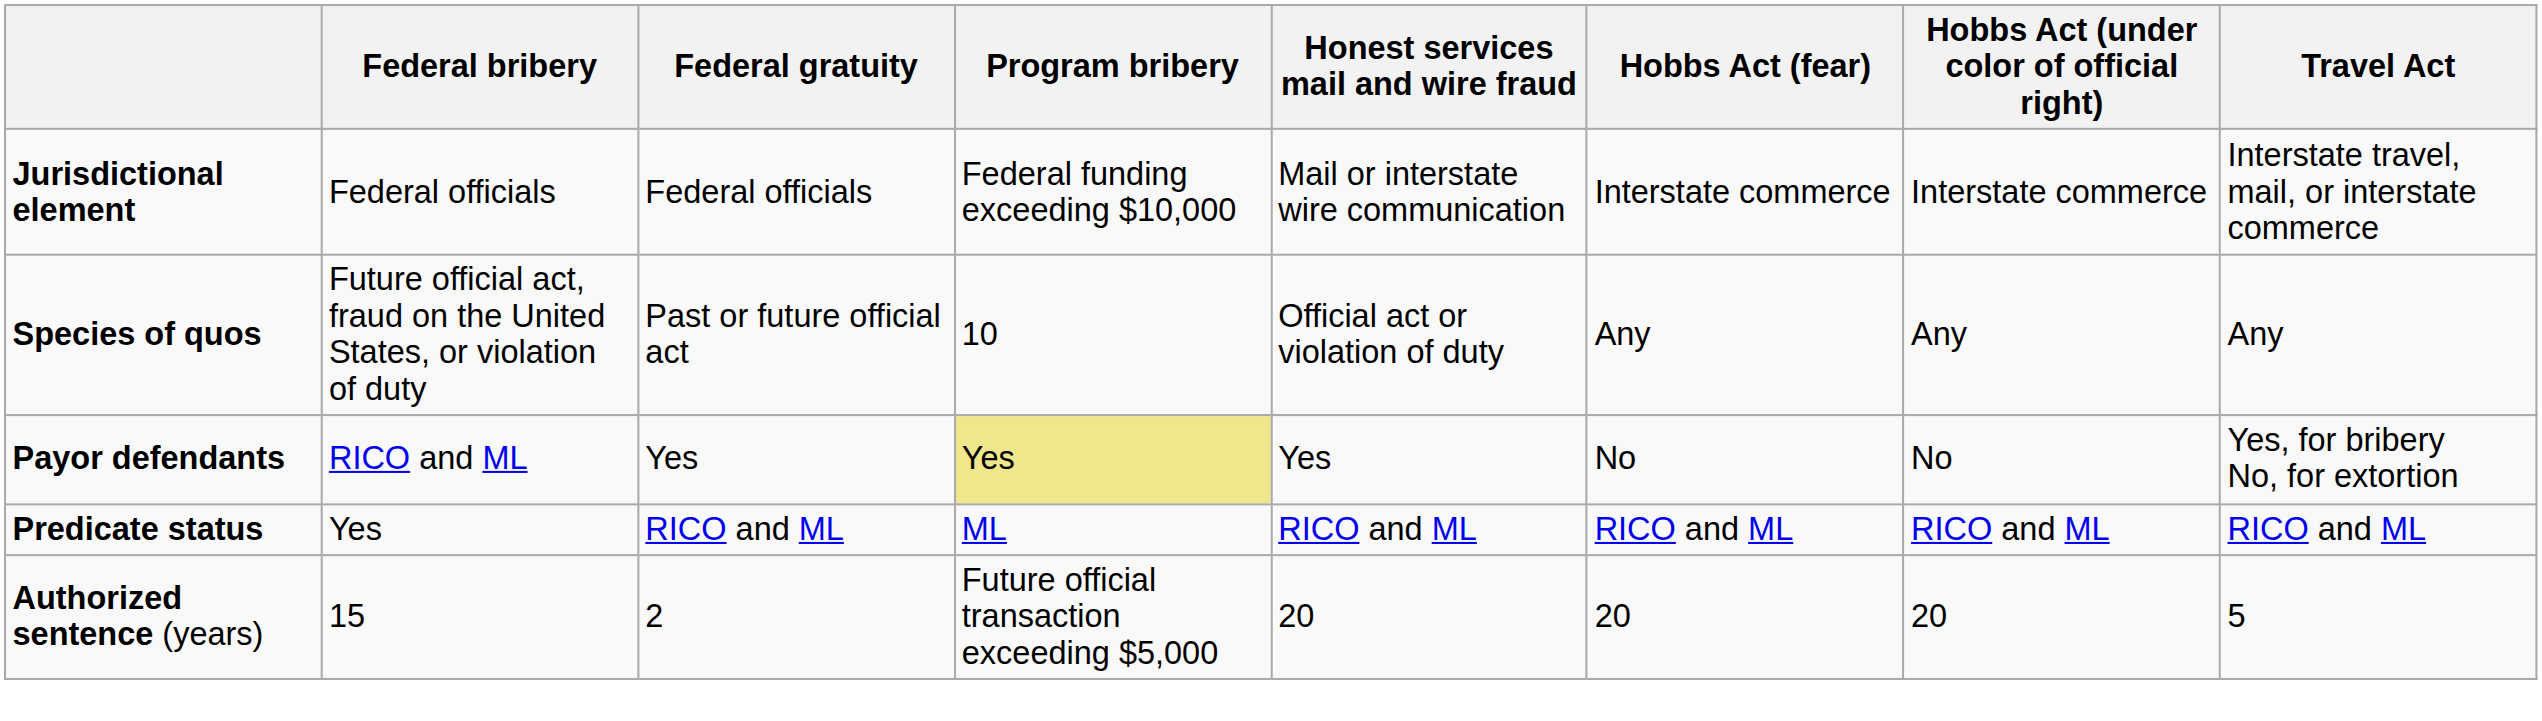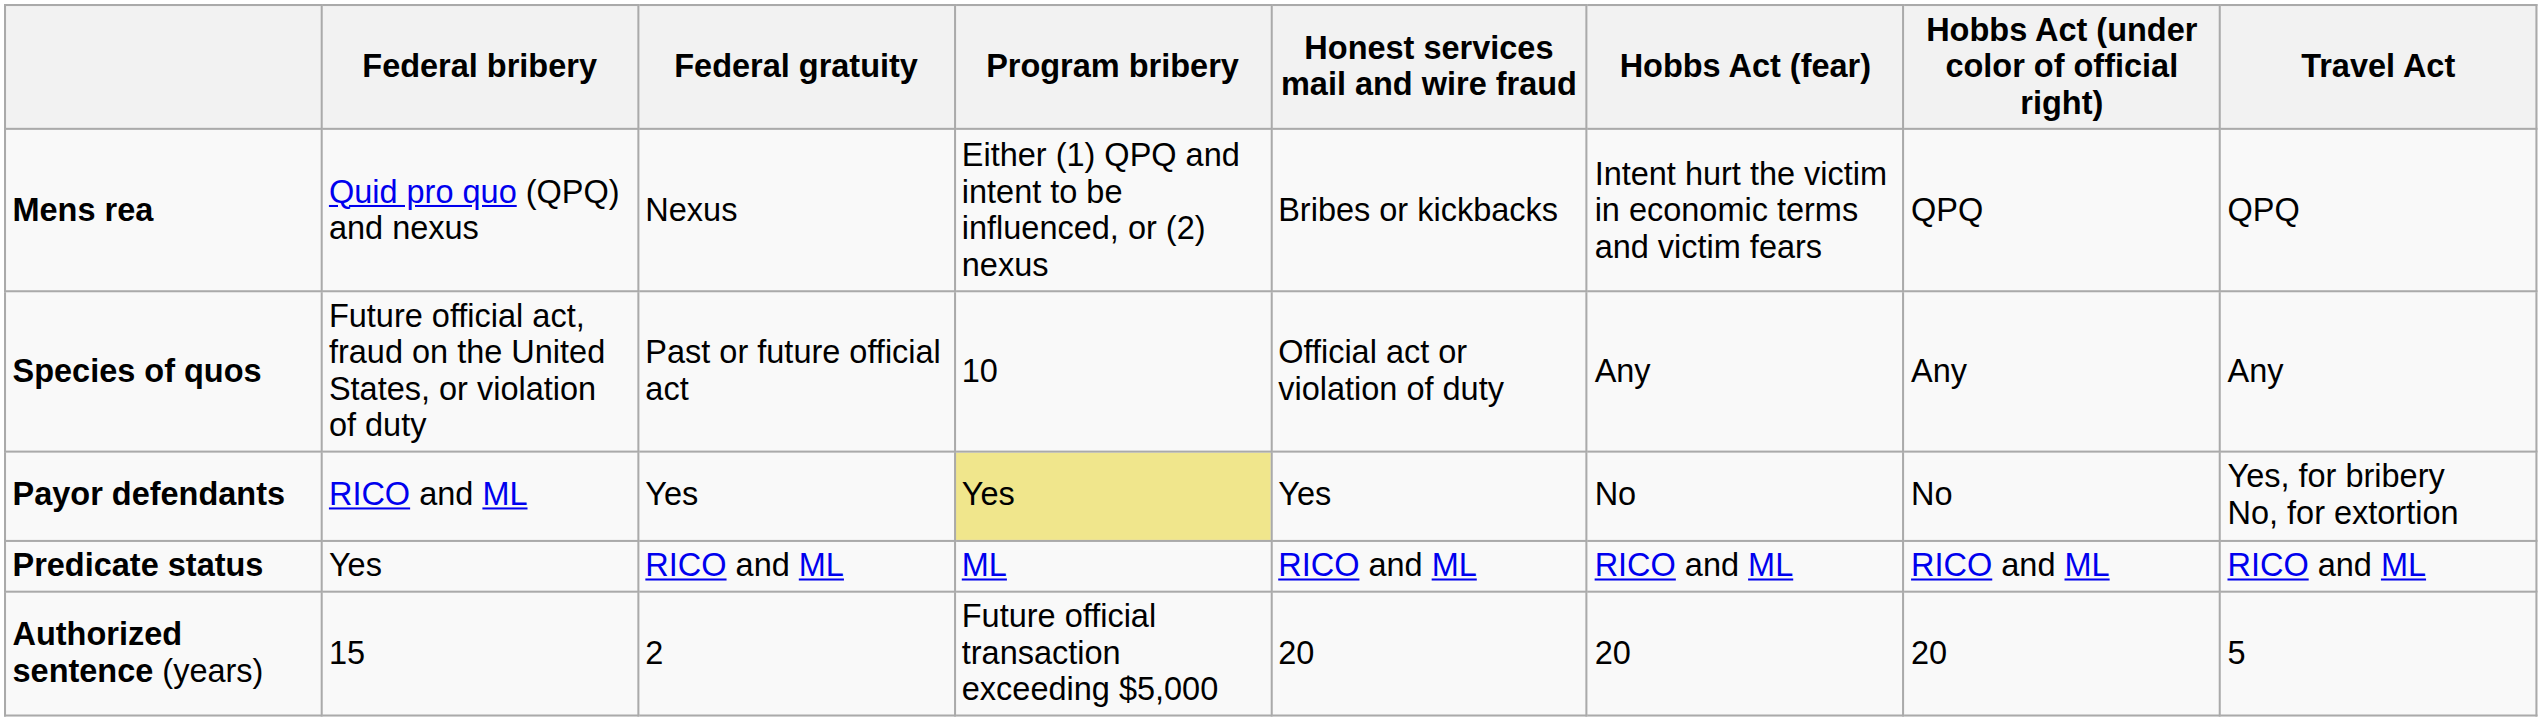 <table class="wikitable sortable">
 <tr>
 <th scope=col class="unsortable" width="12.5%"></th>
 <th scope=col class="unsortable" width="12.5%">Federal bribery</th>
 <th scope=col class="unsortable" width="12.5%">Federal gratuity</th>
 <th scope=col class="unsortable" width="12.5%">Program bribery</th>
 <th scope=col class="unsortable" width="12.5%">Honest services mail and wire fraud</th>
 <th scope=col class="unsortable" width="12.5%">Hobbs Act (fear)</th>
 <th scope=col class="unsortable" width="12.5%">Hobbs Act (under color of official right)</th>
 <th scope=col class="unsortable" width="12.5%">Travel Act</th>
 </tr>
 <tr>
-<td><strong>Jurisdictional element</strong></td>
-<td>Federal officials</td>
-<td>Federal officials</td>
-<td>Federal funding exceeding $10,000</td>
-<td>Mail or interstate wire communication</td>
-<td>Interstate commerce</td>
-<td>Interstate commerce</td>
-<td>Interstate travel, mail, or interstate commerce</td>
+<td><strong>Mens rea</strong></td>
+<td><a href='#'>Quid pro quo</a> (QPQ) and nexus</td>
+<td>Nexus</td>
+<td>Either (1) QPQ and intent to be influenced, or (2) nexus</td>
+<td>Bribes or kickbacks</td>
+<td>Intent hurt the victim in economic terms and victim fears</td>
+<td>QPQ</td>
+<td>QPQ</td>
 </tr>
 <tr>
 <td><strong>Species of quos</strong></td>
 <td>Future official act, fraud on the United States, or violation of duty</td>
 <td>Past or future official act</td>
 <td>10</td>
 <td>Official act or violation of duty</td>
 <td>Any</td>
 <td>Any</td>
 <td>Any</td>
 </tr>
 <tr>
 <td><strong>Payor defendants</strong></td>
 <td><a href='#'>RICO</a> and <a href='#'>ML</a></td>
 <td>Yes</td>
 <td style="background: khaki;">Yes</td>
 <td>Yes</td>
 <td>No</td>
 <td>No</td>
 <td>Yes, for bribery<br>No, for extortion</td>
 </tr>
 <tr>
 <td><strong>Predicate status</strong></td>
 <td>Yes</td>
 <td><a href='#'>RICO</a> and <a href='#'>ML</a></td>
 <td><a href='#'>ML</a></td>
 <td><a href='#'>RICO</a> and <a href='#'>ML</a></td>
 <td><a href='#'>RICO</a> and <a href='#'>ML</a></td>
 <td><a href='#'>RICO</a> and <a href='#'>ML</a></td>
 <td><a href='#'>RICO</a> and <a href='#'>ML</a></td>
 </tr>
 <tr>
 <td><strong>Authorized sentence</strong> (years)</td>
 <td>15</td>
 <td>2</td>
 <td>Future official transaction exceeding $5,000</td>
 <td>20</td>
 <td>20</td>
 <td>20</td>
 <td>5</td>
 </tr>
 </table>
